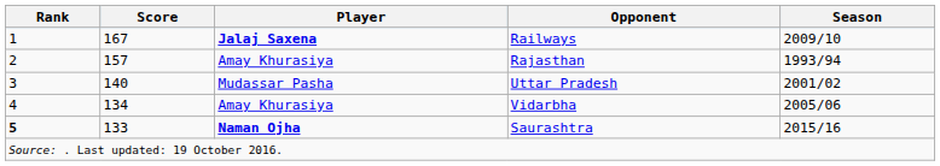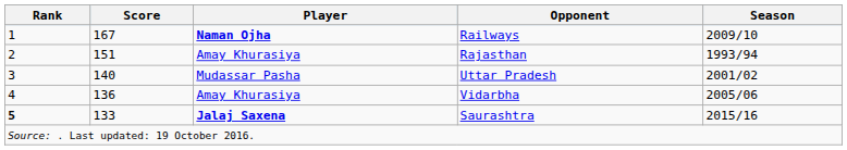 <table class="wikitable" width=70%>
 <tr bgcolor=#87cefa>
 <th>Rank</th>
 <th>Score</th>
 <th>Player</th>
 <th>Opponent</th>
 <th>Season</th>
 </tr>
 <tr>
 <td>1</td>
 <td>167</td>
-<td><strong><a href='#'>Jalaj Saxena</a></strong></td>
+<td><strong><a href='#'>Naman Ojha</a></strong></td>
 <td><a href='#'>Railways</a></td>
 <td>2009/10</td>
 </tr>
 <tr>
 <td>2</td>
-<td>157</td>
+<td>151</td>
 <td><a href='#'>Amay Khurasiya</a></td>
 <td><a href='#'>Rajasthan</a></td>
 <td>1993/94</td>
 </tr>
 <tr>
 <td>3</td>
 <td>140</td>
 <td><a href='#'>Mudassar Pasha</a></td>
 <td><a href='#'>Uttar Pradesh</a></td>
 <td>2001/02</td>
 </tr>
 <tr>
 <td>4</td>
-<td>134</td>
+<td>136</td>
 <td><a href='#'>Amay Khurasiya</a></td>
 <td><a href='#'>Vidarbha</a></td>
 <td>2005/06</td>
 </tr>
 <tr>
 <td><strong>5</strong></td>
 <td>133</td>
-<td><strong><a href='#'>Naman Ojha</a></strong></td>
+<td><strong><a href='#'>Jalaj Saxena</a></strong></td>
 <td><a href='#'>Saurashtra</a></td>
 <td>2015/16</td>
 </tr>
 <tr>
 <td colspan=5><small><em>Source:  </em>. Last updated: 19 October 2016.</small></td>
 </tr>
 </table>
